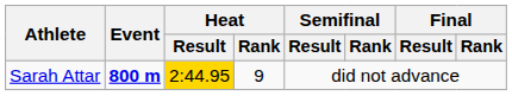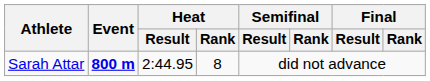 <table class="wikitable" style="font-size:90%">
 <tr>
 <th rowspan="2">Athlete</th>
 <th rowspan="2">Event</th>
 <th colspan="2">Heat</th>
 <th colspan="2">Semifinal</th>
 <th colspan="2">Final</th>
 </tr>
 <tr style="font-size:95%">
 <th>Result</th>
 <th>Rank</th>
 <th>Result</th>
 <th>Rank</th>
 <th>Result</th>
 <th>Rank</th>
 </tr>
 <tr align=center>
 <td align=left><a href='#'>Sarah Attar</a></td>
 <td align=left><strong><a href='#'>800 m</a></strong></td>
-<td style="background: gold;">2:44.95</td>
-<td>9</td>
+<td>2:44.95</td>
+<td>8</td>
 <td colspan=4>did not advance</td>
 </tr>
 </table>
